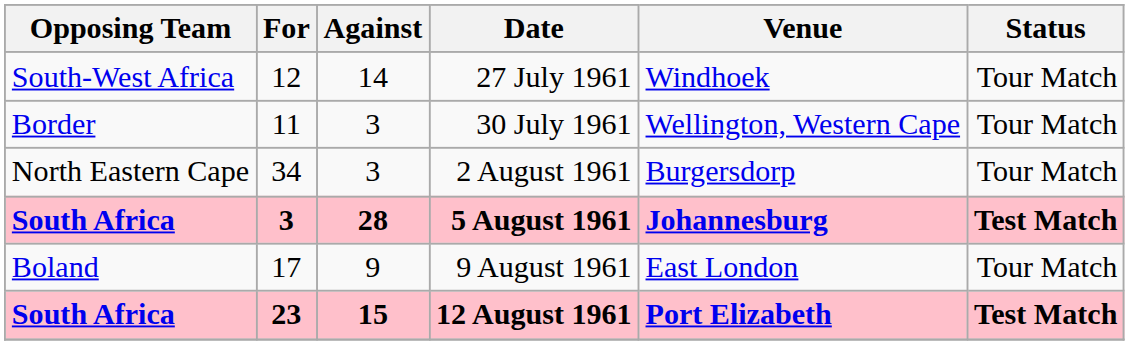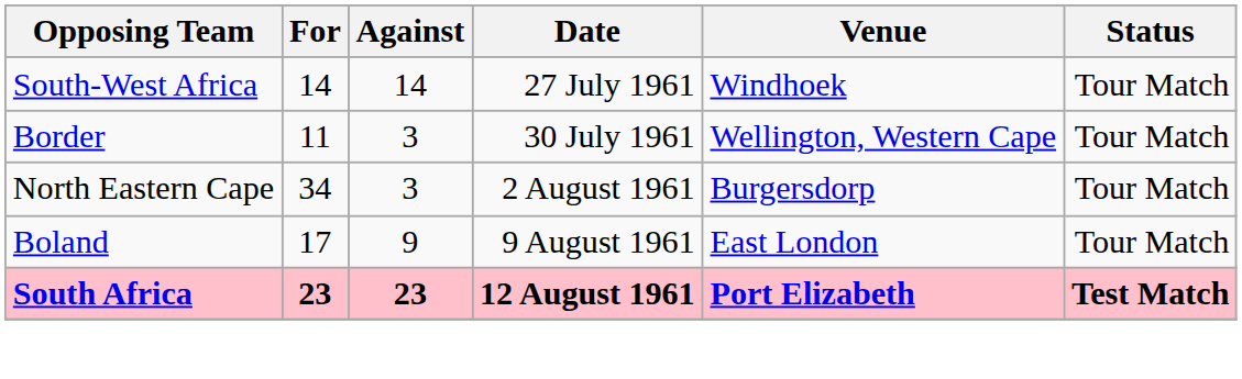 <table class="wikitable" border="1">
 <tr>
 <th>Opposing Team</th>
 <th> For </th>
 <th>Against</th>
 <th>Date</th>
 <th>Venue</th>
 <th>Status</th>
 </tr>
 <tr>
 <td><a href='#'>South-West Africa</a></td>
-<td align=center>12</td>
+<td align=center>14</td>
 <td align=center>14</td>
 <td align=right>27 July 1961</td>
 <td><a href='#'>Windhoek</a></td>
 <td align=right>Tour Match</td>
 </tr>
 <tr>
 <td><a href='#'>Border</a></td>
 <td align=center>11</td>
 <td align=center>3</td>
 <td align=right>30 July 1961</td>
 <td><a href='#'>Wellington, Western Cape</a></td>
 <td align=right>Tour Match</td>
 </tr>
 <tr>
 <td>North Eastern Cape</td>
 <td align=center>34</td>
 <td align=center>3</td>
 <td align=right>2 August 1961</td>
 <td><a href='#'>Burgersdorp</a></td>
 <td align=right>Tour Match</td>
 </tr>
-<tr bgcolor=pink>
-<td><strong><a href='#'>South Africa</a></strong></td>
-<td align=center><strong>3</strong></td>
-<td align=center><strong>28</strong></td>
-<td align=right><strong>5 August 1961</strong></td>
-<td><strong><a href='#'>Johannesburg</a></strong></td>
-<td align=right><strong>Test Match</strong></td>
-</tr>
 <tr>
 <td><a href='#'>Boland</a></td>
 <td align=center>17</td>
 <td align=center>9</td>
 <td align=right>9 August 1961</td>
 <td><a href='#'>East London</a></td>
 <td align=right>Tour Match</td>
 </tr>
 <tr bgcolor=pink>
 <td><strong><a href='#'>South Africa</a></strong></td>
 <td align=center><strong>23</strong></td>
-<td align=center><strong>15</strong></td>
+<td align=center><strong>23</strong></td>
 <td align=right><strong>12 August 1961</strong></td>
 <td><strong><a href='#'>Port Elizabeth</a></strong></td>
 <td align=right><strong>Test Match</strong></td>
 </tr>
 <tr>
 </tr>
 </table>
